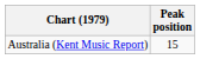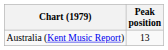 <table class="wikitable">
 <tr>
 <th>Chart (1979)</th>
 <th>Peak<br>position</th>
 </tr>
 <tr>
 <td>Australia (<a href='#'>Kent Music Report</a>)</td>
-<td align="center">15</td>
+<td align="center">13</td>
 </tr>
 </table>
